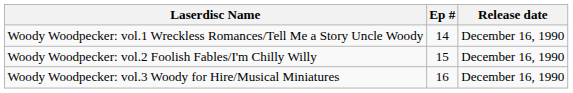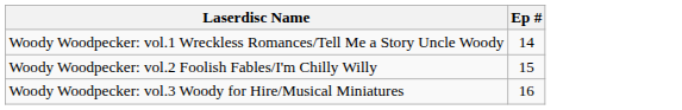 <table class="wikitable sortable">
 <tr>
 <th>Laserdisc Name</th>
 <th>Ep #</th>
-<th>Release date</th>
 </tr>
 <tr>
 <td>Woody Woodpecker: vol.1 Wreckless Romances/Tell Me a Story Uncle Woody</td>
 <td style="text-align:center;">14</td>
-<td>December 16, 1990</td>
 </tr>
 <tr>
 <td>Woody Woodpecker: vol.2 Foolish Fables/I'm Chilly Willy</td>
 <td style="text-align:center;">15</td>
-<td>December 16, 1990</td>
 </tr>
 <tr>
 <td>Woody Woodpecker: vol.3 Woody for Hire/Musical Miniatures</td>
 <td style="text-align:center;">16</td>
-<td>December 16, 1990</td>
 </tr>
 </table>
